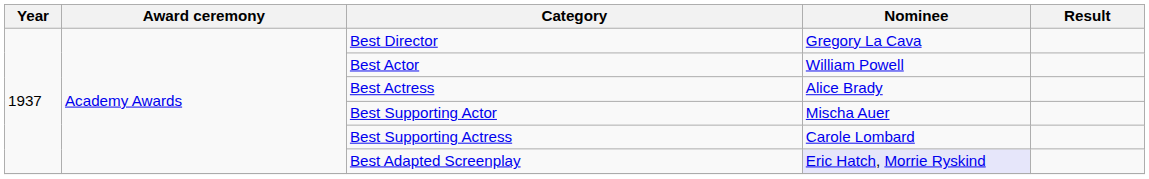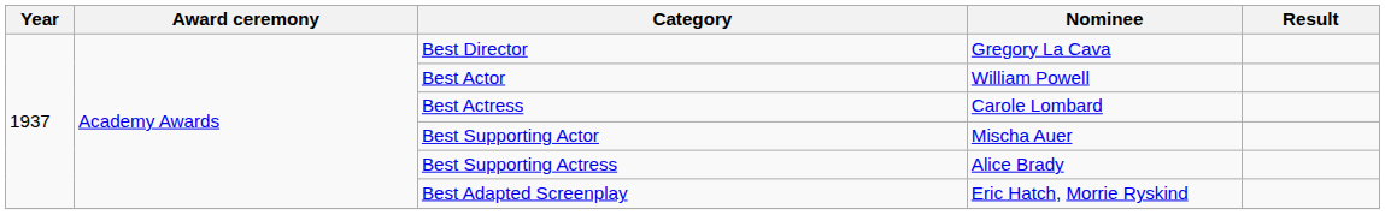 <table class="wikitable" width="95%">
 <tr>
 <th width="5%">Year</th>
 <th width="25%">Award ceremony</th>
 <th width="40%">Category</th>
 <th width="20%">Nominee</th>
 <th width="10%">Result</th>
 </tr>
 <tr>
 <td rowspan="6">1937</td>
 <td rowspan="6"><a href='#'>Academy Awards</a></td>
 <td><a href='#'>Best Director</a></td>
 <td><a href='#'>Gregory La Cava</a></td>
 <td></td>
 </tr>
 <tr>
 <td><a href='#'>Best Actor</a></td>
 <td><a href='#'>William Powell</a></td>
 <td></td>
 </tr>
 <tr>
 <td><a href='#'>Best Actress</a></td>
-<td><a href='#'>Alice Brady</a></td>
+<td><a href='#'>Carole Lombard</a></td>
 <td></td>
 </tr>
 <tr>
 <td><a href='#'>Best Supporting Actor</a></td>
 <td><a href='#'>Mischa Auer</a></td>
 <td></td>
 </tr>
 <tr>
 <td><a href='#'>Best Supporting Actress</a></td>
-<td><a href='#'>Carole Lombard</a></td>
+<td><a href='#'>Alice Brady</a></td>
 <td></td>
 </tr>
 <tr>
 <td><a href='#'>Best Adapted Screenplay</a></td>
-<td style="background: lavender;"><a href='#'>Eric Hatch</a>, <a href='#'>Morrie Ryskind</a></td>
+<td><a href='#'>Eric Hatch</a>, <a href='#'>Morrie Ryskind</a></td>
 <td></td>
 </tr>
 <tr>
 </tr>
 </table>
